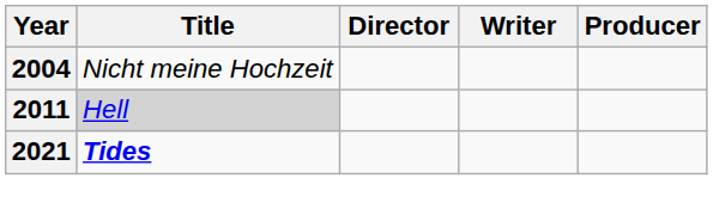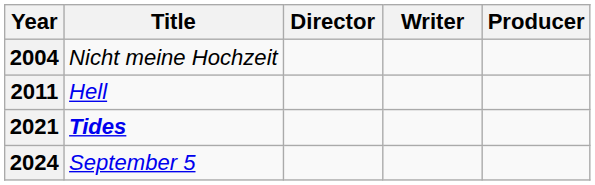 <table class="wikitable">
 <tr>
 <th>Year</th>
 <th>Title</th>
 <th width="65">Director</th>
 <th width="65">Writer</th>
 <th width="65">Producer</th>
 </tr>
 <tr>
 <th>2004</th>
 <td><em>Nicht meine Hochzeit</em></td>
 <td></td>
 <td></td>
 <td></td>
 </tr>
 <tr>
 <th>2011</th>
-<td style="background: lightgrey;"><em><a href='#'>Hell</a></em></td>
+<td><em><a href='#'>Hell</a></em></td>
 <td></td>
 <td></td>
 <td></td>
 </tr>
 <tr>
 <th>2021</th>
 <td><strong><em><a href='#'>Tides</a></em></strong></td>
 <td></td>
 <td></td>
 <td></td>
 </tr>
+<tr>
+<th>2024</th>
+<td><em><a href='#'>September 5</a></em></td>
+<td></td>
+<td></td>
+<td></td>
+</tr>
 </table>
